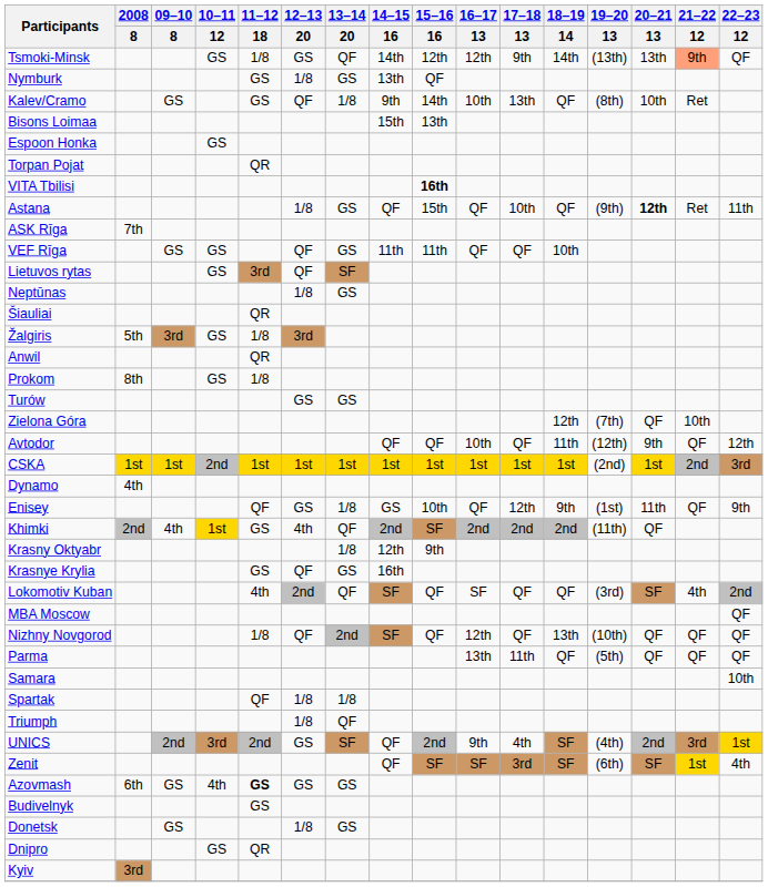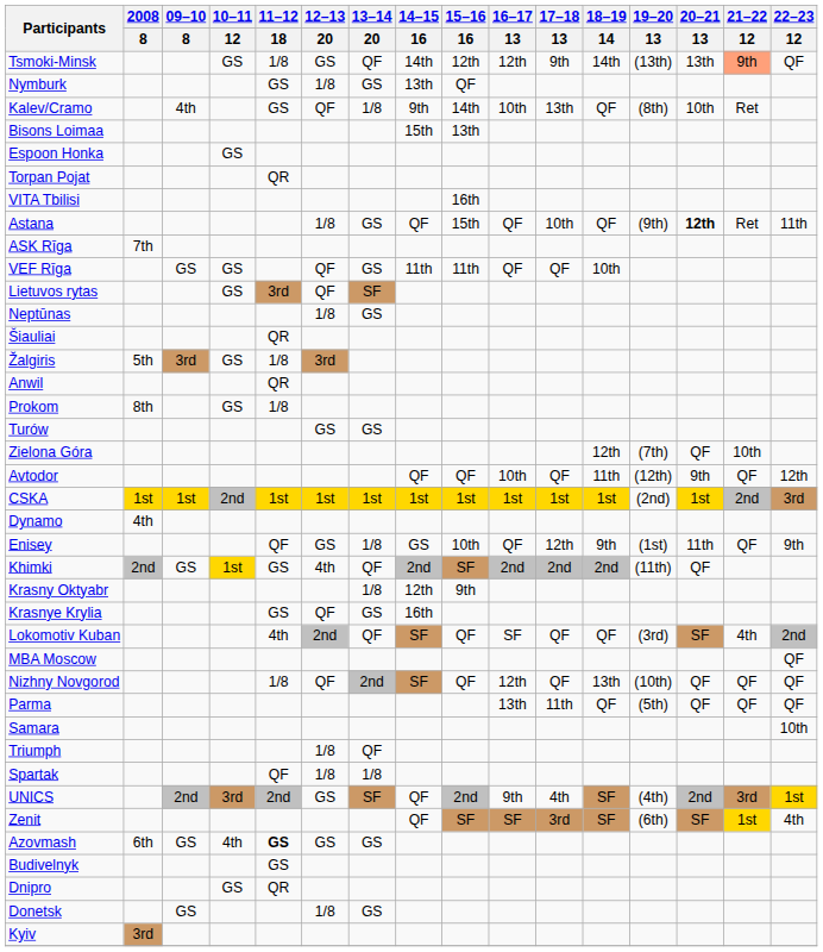 <table class="wikitable sortable"  style="text-align:center;">
 <tr>
 <th rowspan=2>Participants</th>
 <th><a href='#'>2008</a></th>
 <th><a href='#'>09–10</a></th>
 <th><a href='#'>10–11</a></th>
 <th><a href='#'>11–12</a></th>
 <th><a href='#'>12–13</a></th>
 <th><a href='#'>13–14</a></th>
 <th><a href='#'>14–15</a></th>
 <th><a href='#'>15–16</a></th>
 <th><a href='#'>16–17</a></th>
 <th><a href='#'>17–18</a></th>
 <th><a href='#'>18–19</a></th>
 <th><a href='#'>19–20</a></th>
 <th><a href='#'>20–21</a></th>
 <th><a href='#'>21–22</a></th>
 <th><a href='#'>22–23</a></th>
 </tr>
 <tr>
 <th>8</th>
 <th>8</th>
 <th>12</th>
 <th>18</th>
 <th>20</th>
 <th>20</th>
 <th>16</th>
 <th>16</th>
 <th>13</th>
 <th>13</th>
 <th>14</th>
 <th>13</th>
 <th>13</th>
 <th>12</th>
 <th>12</th>
 </tr>
 <tr>
 <td align=left> <a href='#'>Tsmoki-Minsk</a></td>
 <td></td>
 <td></td>
 <td>GS</td>
 <td>1/8</td>
 <td>GS</td>
 <td>QF</td>
 <td>14th</td>
 <td>12th</td>
 <td>12th</td>
 <td>9th</td>
 <td>14th</td>
 <td>(13th)</td>
 <td>13th</td>
 <td style="background: lightsalmon;">9th</td>
 <td>QF</td>
 </tr>
 <tr>
 <td align=left> <a href='#'>Nymburk</a></td>
 <td></td>
 <td></td>
 <td></td>
 <td>GS</td>
 <td>1/8</td>
 <td>GS</td>
 <td>13th</td>
 <td>QF</td>
 <td></td>
 <td></td>
 <td></td>
 <td></td>
 <td></td>
 <td></td>
 <td></td>
 </tr>
 <tr>
 <td align=left> <a href='#'>Kalev/Cramo</a></td>
 <td></td>
-<td>GS</td>
+<td>4th</td>
 <td></td>
 <td>GS</td>
 <td>QF</td>
 <td>1/8</td>
 <td>9th</td>
 <td>14th</td>
 <td>10th</td>
 <td>13th</td>
 <td>QF</td>
 <td>(8th)</td>
 <td>10th</td>
 <td>Ret</td>
 <td></td>
 </tr>
 <tr>
 <td align=left> <a href='#'>Bisons Loimaa</a></td>
 <td></td>
 <td></td>
 <td></td>
 <td></td>
 <td></td>
 <td></td>
 <td>15th</td>
 <td>13th</td>
 <td></td>
 <td></td>
 <td></td>
 <td></td>
 <td></td>
 <td></td>
 <td></td>
 </tr>
 <tr>
 <td align=left> <a href='#'>Espoon Honka</a></td>
 <td></td>
 <td></td>
 <td>GS</td>
 <td></td>
 <td></td>
 <td></td>
 <td></td>
 <td></td>
 <td></td>
 <td></td>
 <td></td>
 <td></td>
 <td></td>
 <td></td>
 <td></td>
 </tr>
 <tr>
 <td align=left> <a href='#'>Torpan Pojat</a></td>
 <td></td>
 <td></td>
 <td></td>
 <td>QR</td>
 <td></td>
 <td></td>
 <td></td>
 <td></td>
 <td></td>
 <td></td>
 <td></td>
 <td></td>
 <td></td>
 <td></td>
 <td></td>
 </tr>
 <tr>
 <td align=left> <a href='#'>VITA Tbilisi</a></td>
 <td></td>
 <td></td>
 <td></td>
 <td></td>
 <td></td>
 <td></td>
 <td></td>
-<td><strong>16th</strong></td>
+<td>16th</td>
 <td></td>
 <td></td>
 <td></td>
 <td></td>
 <td></td>
 <td></td>
 <td></td>
 </tr>
 <tr>
 <td align=left> <a href='#'>Astana</a></td>
 <td></td>
 <td></td>
 <td></td>
 <td></td>
 <td>1/8</td>
 <td>GS</td>
 <td>QF</td>
 <td>15th</td>
 <td>QF</td>
 <td>10th</td>
 <td>QF</td>
 <td>(9th)</td>
 <td><strong>12th</strong></td>
 <td>Ret</td>
 <td>11th</td>
 </tr>
 <tr>
 <td align=left> <a href='#'>ASK Rīga</a></td>
 <td>7th</td>
 <td></td>
 <td></td>
 <td></td>
 <td></td>
 <td></td>
 <td></td>
 <td></td>
 <td></td>
 <td></td>
 <td></td>
 <td></td>
 <td></td>
 <td></td>
 <td></td>
 </tr>
 <tr>
 <td align=left> <a href='#'>VEF Rīga</a></td>
 <td></td>
 <td>GS</td>
 <td>GS</td>
 <td></td>
 <td>QF</td>
 <td>GS</td>
 <td>11th</td>
 <td>11th</td>
 <td>QF</td>
 <td>QF</td>
 <td>10th</td>
 <td></td>
 <td></td>
 <td></td>
 <td></td>
 </tr>
 <tr>
 <td align=left> <a href='#'>Lietuvos rytas</a></td>
 <td></td>
 <td></td>
 <td>GS</td>
 <td bgcolor=cc9966>3rd</td>
 <td>QF</td>
 <td bgcolor=cc9966>SF</td>
 <td></td>
 <td></td>
 <td></td>
 <td></td>
 <td></td>
 <td></td>
 <td></td>
 <td></td>
 <td></td>
 </tr>
 <tr>
 <td align=left> <a href='#'>Neptūnas</a></td>
 <td></td>
 <td></td>
 <td></td>
 <td></td>
 <td>1/8</td>
 <td>GS</td>
 <td></td>
 <td></td>
 <td></td>
 <td></td>
 <td></td>
 <td></td>
 <td></td>
 <td></td>
 <td></td>
 </tr>
 <tr>
 <td align=left> <a href='#'>Šiauliai</a></td>
 <td></td>
 <td></td>
 <td></td>
 <td>QR</td>
 <td></td>
 <td></td>
 <td></td>
 <td></td>
 <td></td>
 <td></td>
 <td></td>
 <td></td>
 <td></td>
 <td></td>
 <td></td>
 </tr>
 <tr>
 <td align=left> <a href='#'>Žalgiris</a></td>
 <td>5th</td>
 <td bgcolor=cc9966>3rd</td>
 <td>GS</td>
 <td>1/8</td>
 <td bgcolor=cc9966>3rd</td>
 <td></td>
 <td></td>
 <td></td>
 <td></td>
 <td></td>
 <td></td>
 <td></td>
 <td></td>
 <td></td>
 <td></td>
 </tr>
 <tr>
 <td align=left> <a href='#'>Anwil</a></td>
 <td></td>
 <td></td>
 <td></td>
 <td>QR</td>
 <td></td>
 <td></td>
 <td></td>
 <td></td>
 <td></td>
 <td></td>
 <td></td>
 <td></td>
 <td></td>
 <td></td>
 <td></td>
 </tr>
 <tr>
 <td align=left> <a href='#'>Prokom</a></td>
 <td>8th</td>
 <td></td>
 <td>GS</td>
 <td>1/8</td>
 <td></td>
 <td></td>
 <td></td>
 <td></td>
 <td></td>
 <td></td>
 <td></td>
 <td></td>
 <td></td>
 <td></td>
 <td></td>
 </tr>
 <tr>
 <td align=left> <a href='#'>Turów</a></td>
 <td></td>
 <td></td>
 <td></td>
 <td></td>
 <td>GS</td>
 <td>GS</td>
 <td></td>
 <td></td>
 <td></td>
 <td></td>
 <td></td>
 <td></td>
 <td></td>
 <td></td>
 <td></td>
 </tr>
 <tr>
 <td align=left> <a href='#'>Zielona Góra</a></td>
 <td></td>
 <td></td>
 <td></td>
 <td></td>
 <td></td>
 <td></td>
 <td></td>
 <td></td>
 <td></td>
 <td></td>
 <td>12th</td>
 <td>(7th)</td>
 <td>QF</td>
 <td>10th</td>
 </tr>
 <tr>
 <td align=left> <a href='#'>Avtodor</a></td>
 <td></td>
 <td></td>
 <td></td>
 <td></td>
 <td></td>
 <td></td>
 <td>QF</td>
 <td>QF</td>
 <td>10th</td>
 <td>QF</td>
 <td>11th</td>
 <td>(12th)</td>
 <td>9th</td>
 <td>QF</td>
 <td>12th</td>
 </tr>
 <tr>
 <td align=left> <a href='#'>CSKA</a></td>
 <td bgcolor=gold>1st</td>
 <td bgcolor=gold>1st</td>
 <td bgcolor=silver>2nd</td>
 <td bgcolor=gold>1st</td>
 <td bgcolor=gold>1st</td>
 <td bgcolor=gold>1st</td>
 <td bgcolor=gold>1st</td>
 <td bgcolor=gold>1st</td>
 <td bgcolor=gold>1st</td>
 <td bgcolor=gold>1st</td>
 <td bgcolor=gold>1st</td>
 <td>(2nd)</td>
 <td bgcolor=gold>1st</td>
 <td bgcolor=silver>2nd</td>
 <td bgcolor=cc9966>3rd</td>
 </tr>
 <tr>
 <td align=left> <a href='#'>Dynamo</a></td>
 <td>4th</td>
 <td></td>
 <td></td>
 <td></td>
 <td></td>
 <td></td>
 <td></td>
 <td></td>
 <td></td>
 <td></td>
 <td></td>
 <td></td>
 <td></td>
 <td></td>
 </tr>
 <tr>
 <td align=left> <a href='#'>Enisey</a></td>
 <td></td>
 <td></td>
 <td></td>
 <td>QF</td>
 <td>GS</td>
 <td>1/8</td>
 <td>GS</td>
 <td>10th</td>
 <td>QF</td>
 <td>12th</td>
 <td>9th</td>
 <td>(1st)</td>
 <td>11th</td>
 <td>QF</td>
 <td>9th</td>
 </tr>
 <tr>
 <td align=left> <a href='#'>Khimki</a></td>
 <td bgcolor=silver>2nd</td>
-<td>4th</td>
+<td>GS</td>
 <td bgcolor=gold>1st</td>
 <td>GS</td>
 <td>4th</td>
 <td>QF</td>
 <td bgcolor=silver>2nd</td>
 <td bgcolor=cc9966>SF</td>
 <td bgcolor=silver>2nd</td>
 <td bgcolor=silver>2nd</td>
 <td bgcolor=silver>2nd</td>
 <td>(11th)</td>
 <td>QF</td>
 <td></td>
 <td></td>
 </tr>
 <tr>
 <td align=left> <a href='#'>Krasny Oktyabr</a></td>
 <td></td>
 <td></td>
 <td></td>
 <td></td>
 <td></td>
 <td>1/8</td>
 <td>12th</td>
 <td>9th</td>
 <td></td>
 <td></td>
 <td></td>
 <td></td>
 <td></td>
 <td></td>
 <td></td>
 </tr>
 <tr>
 <td align=left> <a href='#'>Krasnye Krylia</a></td>
 <td></td>
 <td></td>
 <td></td>
 <td>GS</td>
 <td>QF</td>
 <td>GS</td>
 <td>16th</td>
 <td></td>
 <td></td>
 <td></td>
 <td></td>
 <td></td>
 <td></td>
 <td></td>
 <td></td>
 </tr>
 <tr>
 <td align=left> <a href='#'>Lokomotiv Kuban</a></td>
 <td></td>
 <td></td>
 <td></td>
 <td>4th</td>
 <td bgcolor=silver>2nd</td>
 <td>QF</td>
 <td bgcolor=cc9966>SF</td>
 <td>QF</td>
 <td 4thbgcolor=cc9966>SF</td>
 <td>QF</td>
 <td>QF</td>
 <td>(3rd)</td>
 <td bgcolor=cc9966>SF</td>
 <td>4th</td>
 <td bgcolor=silver>2nd</td>
 </tr>
 <tr>
 <td align=left> <a href='#'>MBA Moscow</a></td>
 <td></td>
 <td></td>
 <td></td>
 <td></td>
 <td></td>
 <td></td>
 <td></td>
 <td></td>
 <td></td>
 <td></td>
 <td></td>
 <td></td>
 <td></td>
 <td></td>
 <td>QF</td>
 </tr>
 <tr>
 <td align=left> <a href='#'>Nizhny Novgorod</a></td>
 <td></td>
 <td></td>
 <td></td>
 <td>1/8</td>
 <td>QF</td>
 <td bgcolor=silver>2nd</td>
 <td bgcolor=cc9966>SF</td>
 <td>QF</td>
 <td>12th</td>
 <td>QF</td>
 <td>13th</td>
 <td>(10th)</td>
 <td>QF</td>
 <td>QF</td>
 <td>QF</td>
 </tr>
 <tr>
 <td align=left> <a href='#'>Parma</a></td>
 <td></td>
 <td></td>
 <td></td>
 <td></td>
 <td></td>
 <td></td>
 <td></td>
 <td></td>
 <td>13th</td>
 <td>11th</td>
 <td>QF</td>
 <td>(5th)</td>
 <td>QF</td>
 <td>QF</td>
 <td>QF</td>
 </tr>
 <tr>
 <td align=left> <a href='#'>Samara</a></td>
 <td></td>
 <td></td>
 <td></td>
 <td></td>
 <td></td>
 <td></td>
 <td></td>
 <td></td>
 <td></td>
 <td></td>
 <td></td>
 <td></td>
 <td></td>
 <td></td>
 <td>10th</td>
 </tr>
 <tr>
-<td align=left> <a href='#'>Spartak</a></td>
+<td align=left> <a href='#'>Triumph</a></td>
 <td></td>
 <td></td>
 <td></td>
+<td></td>
+<td>1/8</td>
 <td>QF</td>
-<td>1/8</td>
-<td>1/8</td>
 <td></td>
 <td></td>
 <td></td>
 <td></td>
 <td></td>
 <td></td>
 <td></td>
 <td></td>
 <td></td>
 </tr>
 <tr>
-<td align=left> <a href='#'>Triumph</a></td>
+<td align=left> <a href='#'>Spartak</a></td>
 <td></td>
 <td></td>
 <td></td>
-<td></td>
+<td>QF</td>
 <td>1/8</td>
-<td>QF</td>
+<td>1/8</td>
 <td></td>
 <td></td>
 <td></td>
 <td></td>
 <td></td>
 <td></td>
 <td></td>
 <td></td>
 <td></td>
 </tr>
 <tr>
 <td align=left> <a href='#'>UNICS</a></td>
 <td></td>
 <td bgcolor=silver>2nd</td>
 <td bgcolor=cc9966>3rd</td>
 <td bgcolor=silver>2nd</td>
 <td>GS</td>
 <td bgcolor=cc9966>SF</td>
 <td>QF</td>
 <td bgcolor=silver>2nd</td>
 <td>9th</td>
 <td>4th</td>
 <td bgcolor=cc9966>SF</td>
 <td>(4th)</td>
 <td bgcolor=silver>2nd</td>
 <td bgcolor=cc9966>3rd</td>
 <td bgcolor=gold>1st</td>
 </tr>
 <tr>
 <td align=left> <a href='#'>Zenit</a></td>
 <td></td>
 <td></td>
 <td></td>
 <td></td>
 <td></td>
 <td></td>
 <td>QF</td>
 <td bgcolor=cc9966>SF</td>
 <td bgcolor=cc9966>SF</td>
 <td bgcolor=cc9966>3rd</td>
 <td bgcolor=cc9966>SF</td>
 <td>(6th)</td>
 <td bgcolor=cc9966>SF</td>
 <td bgcolor=gold>1st</td>
 <td>4th</td>
 </tr>
 <tr>
 <td align=left> <a href='#'>Azovmash</a></td>
 <td>6th</td>
 <td>GS</td>
 <td>4th</td>
 <td><strong>GS</strong></td>
 <td>GS</td>
 <td>GS</td>
 <td></td>
 <td></td>
 <td></td>
 <td></td>
 <td></td>
 <td></td>
 <td></td>
 <td></td>
 <td></td>
 </tr>
 <tr>
 <td align=left> <a href='#'>Budivelnyk</a></td>
 <td></td>
 <td></td>
 <td></td>
 <td>GS</td>
 <td></td>
 <td></td>
 <td></td>
 <td></td>
 <td></td>
 <td></td>
 <td></td>
 <td></td>
 <td></td>
 <td></td>
 <td></td>
 </tr>
 <tr>
-<td align=left> <a href='#'>Donetsk</a></td>
+<td align=left> <a href='#'>Dnipro</a></td>
+<td></td>
 <td></td>
 <td>GS</td>
+<td>QR</td>
 <td></td>
 <td></td>
-<td>1/8</td>
-<td>GS</td>
 <td></td>
 <td></td>
 <td></td>
 <td></td>
 <td></td>
 <td></td>
 <td></td>
 <td></td>
 <td></td>
 </tr>
 <tr>
-<td align=left> <a href='#'>Dnipro</a></td>
+<td align=left> <a href='#'>Donetsk</a></td>
+<td></td>
+<td>GS</td>
 <td></td>
 <td></td>
+<td>1/8</td>
 <td>GS</td>
-<td>QR</td>
-<td></td>
-<td></td>
 <td></td>
 <td></td>
 <td></td>
 <td></td>
 <td></td>
 <td></td>
 <td></td>
 <td></td>
 <td></td>
 </tr>
 <tr>
 <td align=left> <a href='#'>Kyiv</a></td>
 <td bgcolor=cc9966>3rd</td>
 <td></td>
 <td></td>
 <td></td>
 <td></td>
 <td></td>
 <td></td>
 <td></td>
 <td></td>
 <td></td>
 <td></td>
 <td></td>
 <td></td>
 <td></td>
 <td></td>
 </tr>
 <tr>
 </tr>
 </table>
